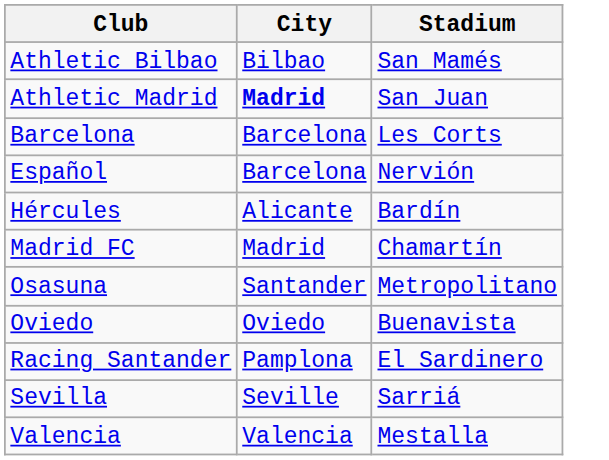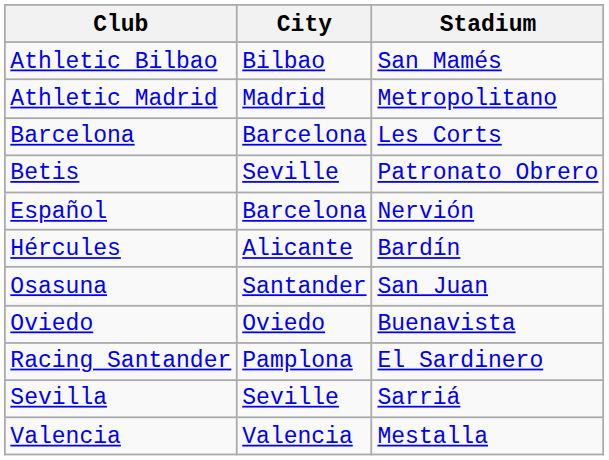 <table class="wikitable sortable">
 <tr>
 <th>Club</th>
 <th>City</th>
 <th>Stadium</th>
 </tr>
 <tr>
 <td><a href='#'>Athletic Bilbao</a></td>
 <td><a href='#'>Bilbao</a></td>
 <td><a href='#'>San Mamés</a></td>
 </tr>
 <tr>
 <td><a href='#'>Athletic Madrid</a></td>
-<td><strong><a href='#'>Madrid</a></strong></td>
-<td><a href='#'>San Juan</a></td>
+<td><a href='#'>Madrid</a></td>
+<td><a href='#'>Metropolitano</a></td>
 </tr>
 <tr>
 <td><a href='#'>Barcelona</a></td>
 <td><a href='#'>Barcelona</a></td>
 <td><a href='#'>Les Corts</a></td>
+</tr>
+<tr>
+<td><a href='#'>Betis</a></td>
+<td><a href='#'>Seville</a></td>
+<td><a href='#'>Patronato Obrero</a></td>
 </tr>
 <tr>
 <td><a href='#'>Español</a></td>
 <td><a href='#'>Barcelona</a></td>
 <td><a href='#'>Nervión</a></td>
 </tr>
 <tr>
 <td><a href='#'>Hércules</a></td>
 <td><a href='#'>Alicante</a></td>
 <td><a href='#'>Bardín</a></td>
 </tr>
 <tr>
-<td><a href='#'>Madrid FC</a></td>
-<td><a href='#'>Madrid</a></td>
-<td><a href='#'>Chamartín</a></td>
-</tr>
-<tr>
 <td><a href='#'>Osasuna</a></td>
 <td><a href='#'>Santander</a></td>
-<td><a href='#'>Metropolitano</a></td>
+<td><a href='#'>San Juan</a></td>
 </tr>
 <tr>
 <td><a href='#'>Oviedo</a></td>
 <td><a href='#'>Oviedo</a></td>
 <td><a href='#'>Buenavista</a></td>
 </tr>
 <tr>
 <td><a href='#'>Racing Santander</a></td>
 <td><a href='#'>Pamplona</a></td>
 <td><a href='#'>El Sardinero</a></td>
 </tr>
 <tr>
 <td><a href='#'>Sevilla</a></td>
 <td><a href='#'>Seville</a></td>
 <td><a href='#'>Sarriá</a></td>
 </tr>
 <tr>
 <td><a href='#'>Valencia</a></td>
 <td><a href='#'>Valencia</a></td>
 <td><a href='#'>Mestalla</a></td>
 </tr>
 </table>
